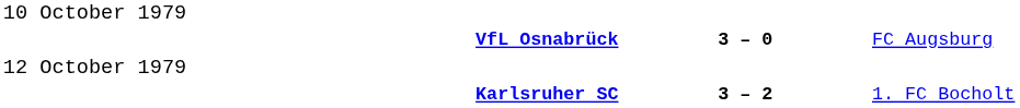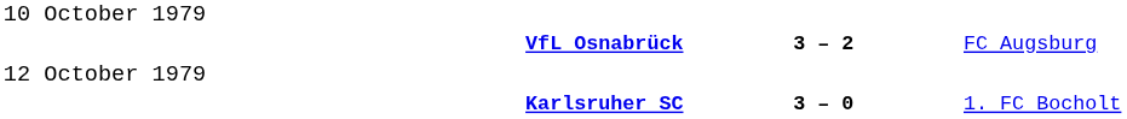 <table width=100% cellspacing=1>
 <tr>
 <th width=25%></th>
 <th width=10%></th>
 <th width=25%></th>
 <th></th>
 </tr>
 <tr>
 <td>10 October 1979</td>
 </tr>
 <tr style=font-size:90%>
 <td align=right><strong><a href='#'>VfL Osnabrück</a></strong></td>
-<td align=center><strong>3 – 0</strong></td>
+<td align=center><strong>3 – 2</strong></td>
 <td><a href='#'>FC Augsburg</a></td>
 </tr>
 <tr>
 <td>12 October 1979</td>
 </tr>
 <tr style=font-size:90%>
 <td align=right><strong><a href='#'>Karlsruher SC</a></strong></td>
-<td align=center><strong>3 – 2</strong></td>
+<td align=center><strong>3 – 0</strong></td>
 <td><a href='#'>1. FC Bocholt</a></td>
 </tr>
 </table>
